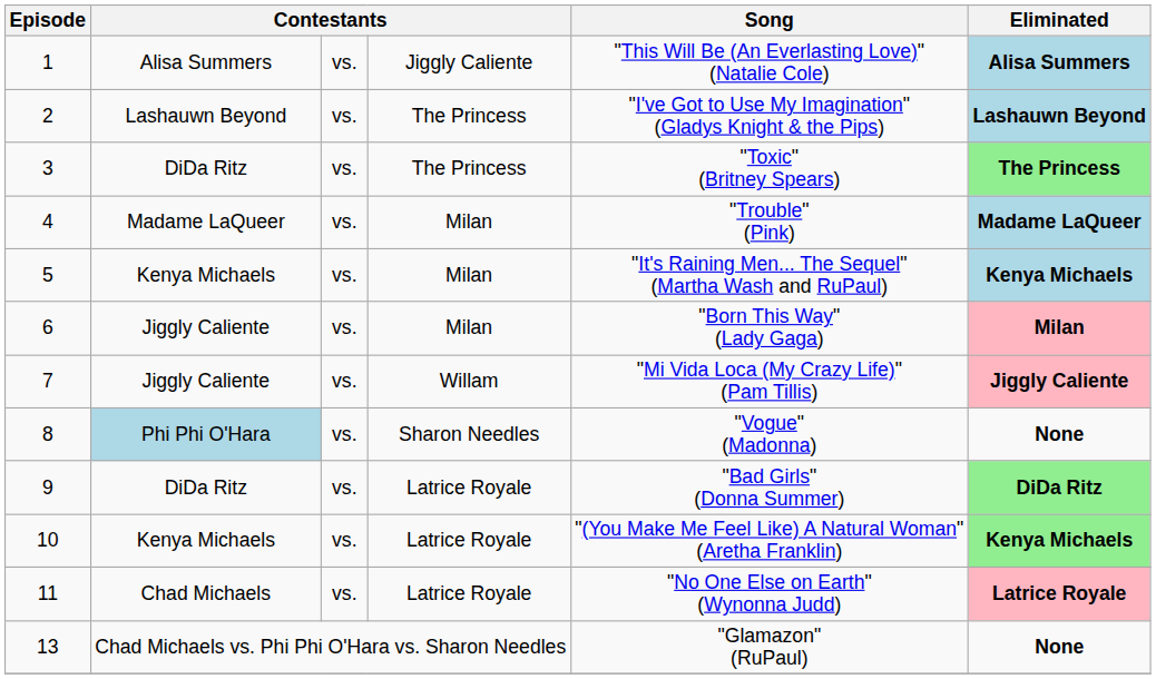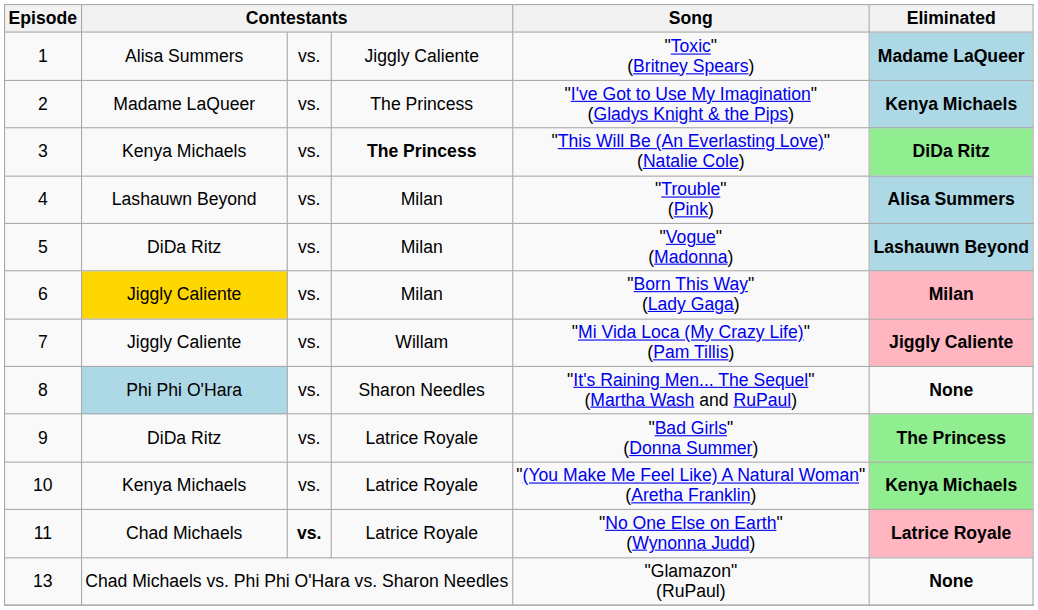 <table class="wikitable" style="text-align:center">
 <tr>
 <th scope="col">Episode</th>
 <th scope="col" colspan="3">Contestants</th>
 <th scope="col">Song</th>
 <th scope="col">Eliminated</th>
 </tr>
 <tr>
 <td scope="row">1</td>
 <td>Alisa Summers</td>
 <td>vs.</td>
 <td>Jiggly Caliente</td>
+<td>"<a href='#'>Toxic</a>"<br>(<a href='#'>Britney Spears</a>)</td>
+<td bgcolor="lightblue"><strong>Madame LaQueer</strong></td>
+</tr>
+<tr>
+<td scope="row">2</td>
+<td>Madame LaQueer</td>
+<td>vs.</td>
+<td>The Princess</td>
+<td>"<a href='#'>I've Got to Use My Imagination</a>"<br>(<a href='#'>Gladys Knight & the Pips</a>)</td>
+<td bgcolor="lightblue"><strong>Kenya Michaels</strong></td>
+</tr>
+<tr>
+<td scope="row">3</td>
+<td>Kenya Michaels</td>
+<td>vs.</td>
+<td><strong>The Princess</strong></td>
 <td>"<a href='#'>This Will Be (An Everlasting Love)</a>"<br>(<a href='#'>Natalie Cole</a>)</td>
+<td bgcolor="lightgreen"><strong>DiDa Ritz</strong></td>
+</tr>
+<tr>
+<td scope="row">4</td>
+<td nowrap>Lashauwn Beyond</td>
+<td>vs.</td>
+<td>Milan</td>
+<td>"<a href='#'>Trouble</a>"<br>(<a href='#'>Pink</a>)</td>
 <td bgcolor="lightblue"><strong>Alisa Summers</strong></td>
 </tr>
 <tr>
-<td scope="row">2</td>
-<td nowrap>Lashauwn Beyond</td>
+<td scope="row">5</td>
+<td>DiDa Ritz</td>
 <td>vs.</td>
-<td>The Princess</td>
-<td>"<a href='#'>I've Got to Use My Imagination</a>"<br>(<a href='#'>Gladys Knight & the Pips</a>)</td>
+<td>Milan</td>
+<td>"<a href='#'>Vogue</a>"<br>(<a href='#'>Madonna</a>)</td>
 <td nowrap bgcolor="lightblue"><strong>Lashauwn Beyond</strong></td>
 </tr>
 <tr>
-<td scope="row">3</td>
-<td>DiDa Ritz</td>
-<td>vs.</td>
-<td>The Princess</td>
-<td>"<a href='#'>Toxic</a>"<br>(<a href='#'>Britney Spears</a>)</td>
-<td bgcolor="lightgreen"><strong>The Princess </strong></td>
-</tr>
-<tr>
-<td scope="row">4</td>
-<td>Madame LaQueer</td>
-<td>vs.</td>
-<td>Milan</td>
-<td>"<a href='#'>Trouble</a>"<br>(<a href='#'>Pink</a>)</td>
-<td bgcolor="lightblue"><strong>Madame LaQueer</strong></td>
-</tr>
-<tr>
-<td scope="row">5</td>
-<td>Kenya Michaels</td>
-<td>vs.</td>
-<td>Milan</td>
-<td>"<a href='#'>It's Raining Men... The Sequel</a>"<br>(<a href='#'>Martha Wash</a> and <a href='#'>RuPaul</a>)</td>
-<td bgcolor="lightblue"><strong>Kenya Michaels</strong></td>
-</tr>
-<tr>
 <td scope="row">6</td>
-<td>Jiggly Caliente</td>
+<td style="background: gold;">Jiggly Caliente</td>
 <td>vs.</td>
 <td>Milan</td>
 <td>"<a href='#'>Born This Way</a>"<br>(<a href='#'>Lady Gaga</a>)</td>
 <td bgcolor="lightpink"><strong>Milan</strong></td>
 </tr>
 <tr>
 <td scope="row">7</td>
 <td>Jiggly Caliente</td>
 <td>vs.</td>
 <td>Willam</td>
 <td>"<a href='#'>Mi Vida Loca (My Crazy Life)</a>"<br>(<a href='#'>Pam Tillis</a>)</td>
 <td bgcolor="lightpink"><strong>Jiggly Caliente</strong></td>
 </tr>
 <tr>
 <td scope="row">8</td>
 <td style="background: lightblue;">Phi Phi O'Hara</td>
 <td>vs.</td>
 <td nowrap>Sharon Needles</td>
-<td>"<a href='#'>Vogue</a>"<br>(<a href='#'>Madonna</a>)</td>
+<td>"<a href='#'>It's Raining Men... The Sequel</a>"<br>(<a href='#'>Martha Wash</a> and <a href='#'>RuPaul</a>)</td>
 <td><strong>None</strong></td>
 </tr>
 <tr>
 <td scope="row">9</td>
 <td>DiDa Ritz</td>
 <td>vs.</td>
 <td>Latrice Royale</td>
 <td>"<a href='#'>Bad Girls</a>"<br>(<a href='#'>Donna Summer</a>)</td>
-<td bgcolor="lightgreen"><strong>DiDa Ritz</strong></td>
+<td bgcolor="lightgreen"><strong>The Princess </strong></td>
 </tr>
 <tr>
 <td scope="row">10</td>
 <td>Kenya Michaels</td>
 <td>vs.</td>
 <td>Latrice Royale</td>
 <td nowrap>"<a href='#'>(You Make Me Feel Like) A Natural Woman</a>"<br>(<a href='#'>Aretha Franklin</a>)</td>
 <td bgcolor="lightgreen"><strong>Kenya Michaels</strong></td>
 </tr>
 <tr>
 <td scope="row">11</td>
 <td>Chad Michaels</td>
-<td>vs.</td>
+<td><strong>vs.</strong></td>
 <td>Latrice Royale</td>
 <td>"<a href='#'>No One Else on Earth</a>"<br>(<a href='#'>Wynonna Judd</a>)</td>
 <td bgcolor="lightpink"><strong>Latrice Royale</strong></td>
 </tr>
 <tr>
 <td scope="row">13</td>
 <td colspan="3">Chad Michaels vs. Phi Phi O'Hara vs. Sharon Needles</td>
 <td>"Glamazon"<br>(RuPaul)</td>
 <td><strong>None</strong></td>
 </tr>
 <tr>
 </tr>
 </table>
